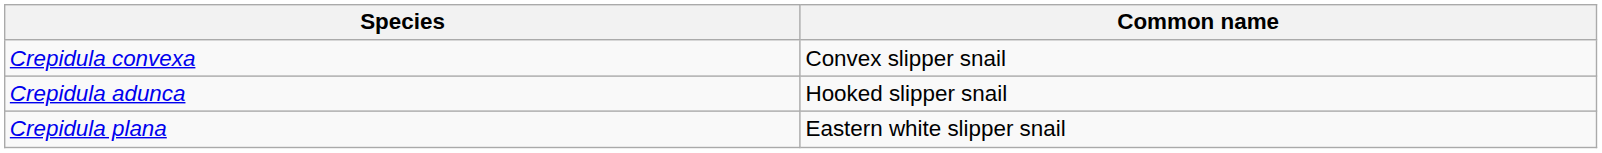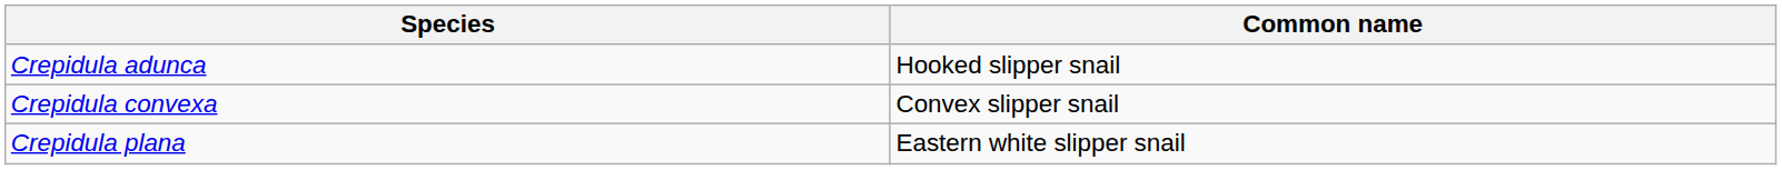 <table width=90% class="wikitable">
 <tr>
 <th width=25%>Species</th>
 <th width=25%>Common name</th>
 </tr>
 <tr>
+<td><em><a href='#'>Crepidula adunca</a></em></td>
+<td>Hooked slipper snail</td>
+</tr>
+<tr>
 <td><em><a href='#'>Crepidula convexa</a></em></td>
 <td>Convex slipper snail</td>
-</tr>
-<tr>
-<td><em><a href='#'>Crepidula adunca</a></em></td>
-<td>Hooked slipper snail</td>
 </tr>
 <tr>
 <td><em><a href='#'>Crepidula plana</a></em></td>
 <td>Eastern white slipper snail</td>
 </tr>
 </table>
